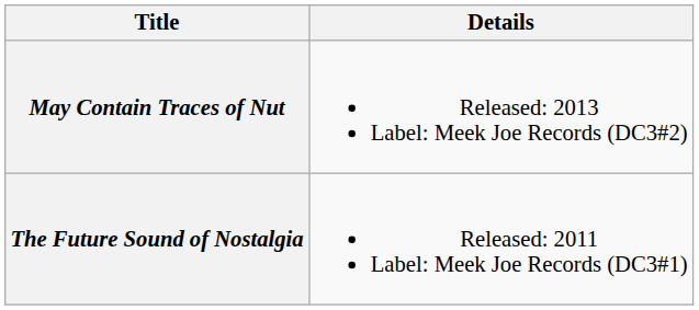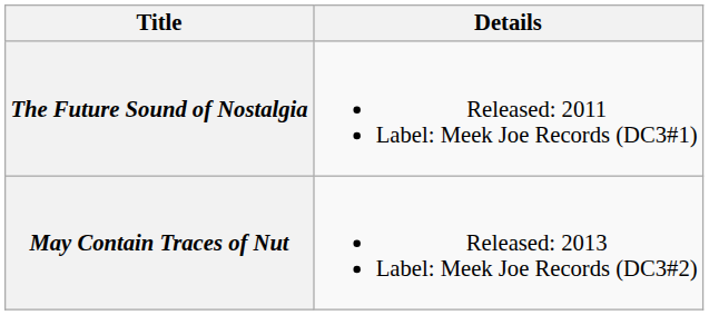 <table class="wikitable plainrowheaders" style="text-align:center;" border="1">
 <tr>
 <th>Title</th>
 <th>Details</th>
 </tr>
 <tr>
+<th scope="row"><em>The Future Sound of Nostalgia</em></th>
+<td><br><ul><li>Released: 2011</li><li>Label: Meek Joe Records (DC3#1)</li></ul></td>
+</tr>
+<tr>
 <th scope="row"><em>May Contain Traces of Nut</em></th>
 <td><br><ul><li>Released: 2013</li><li>Label: Meek Joe Records (DC3#2)</li></ul></td>
 </tr>
-<tr>
-<th scope="row"><em>The Future Sound of Nostalgia</em></th>
-<td><br><ul><li>Released: 2011</li><li>Label: Meek Joe Records (DC3#1)</li></ul></td>
-</tr>
 </table>
